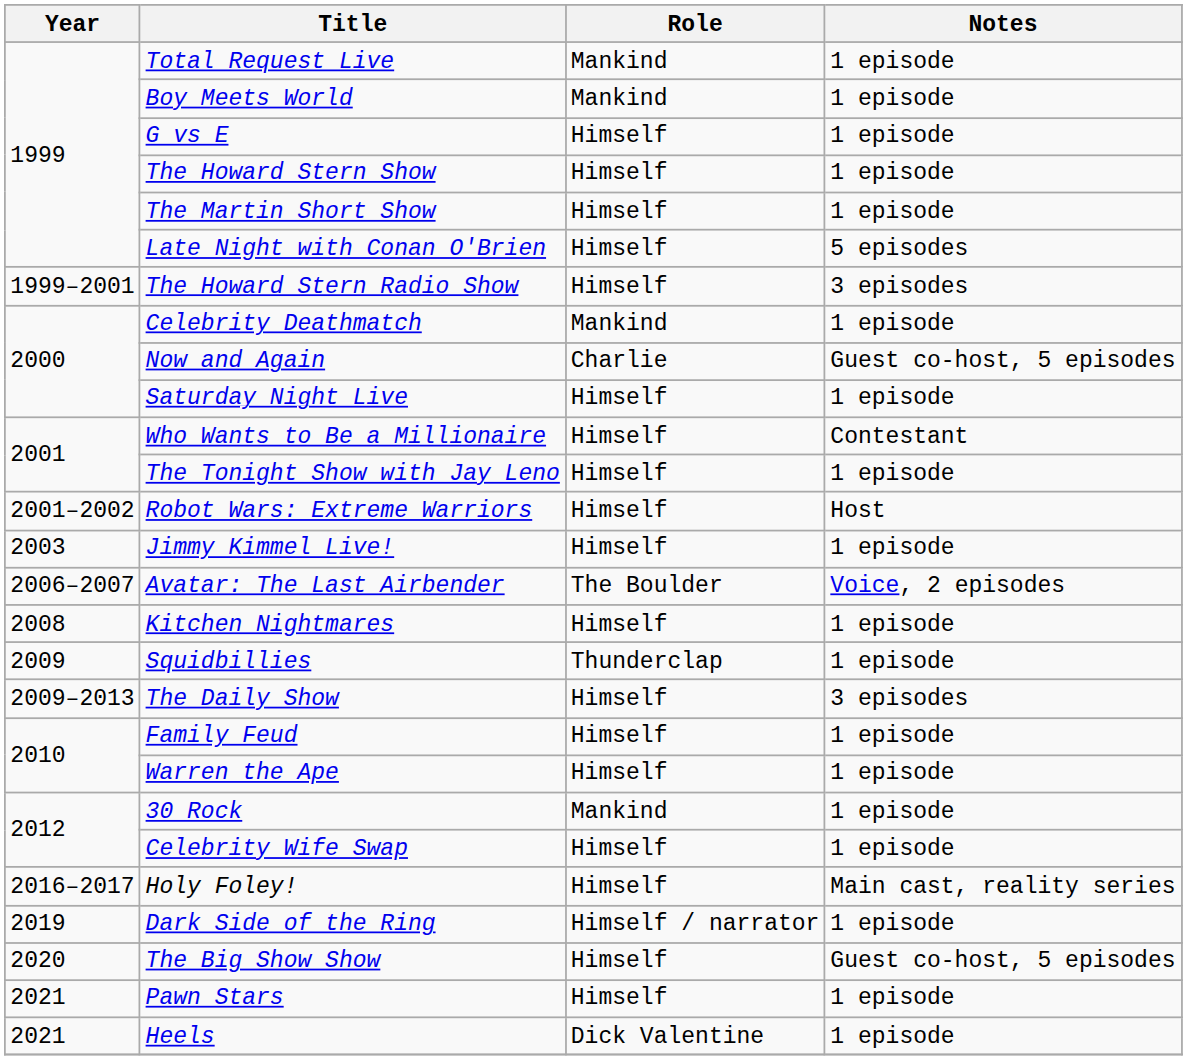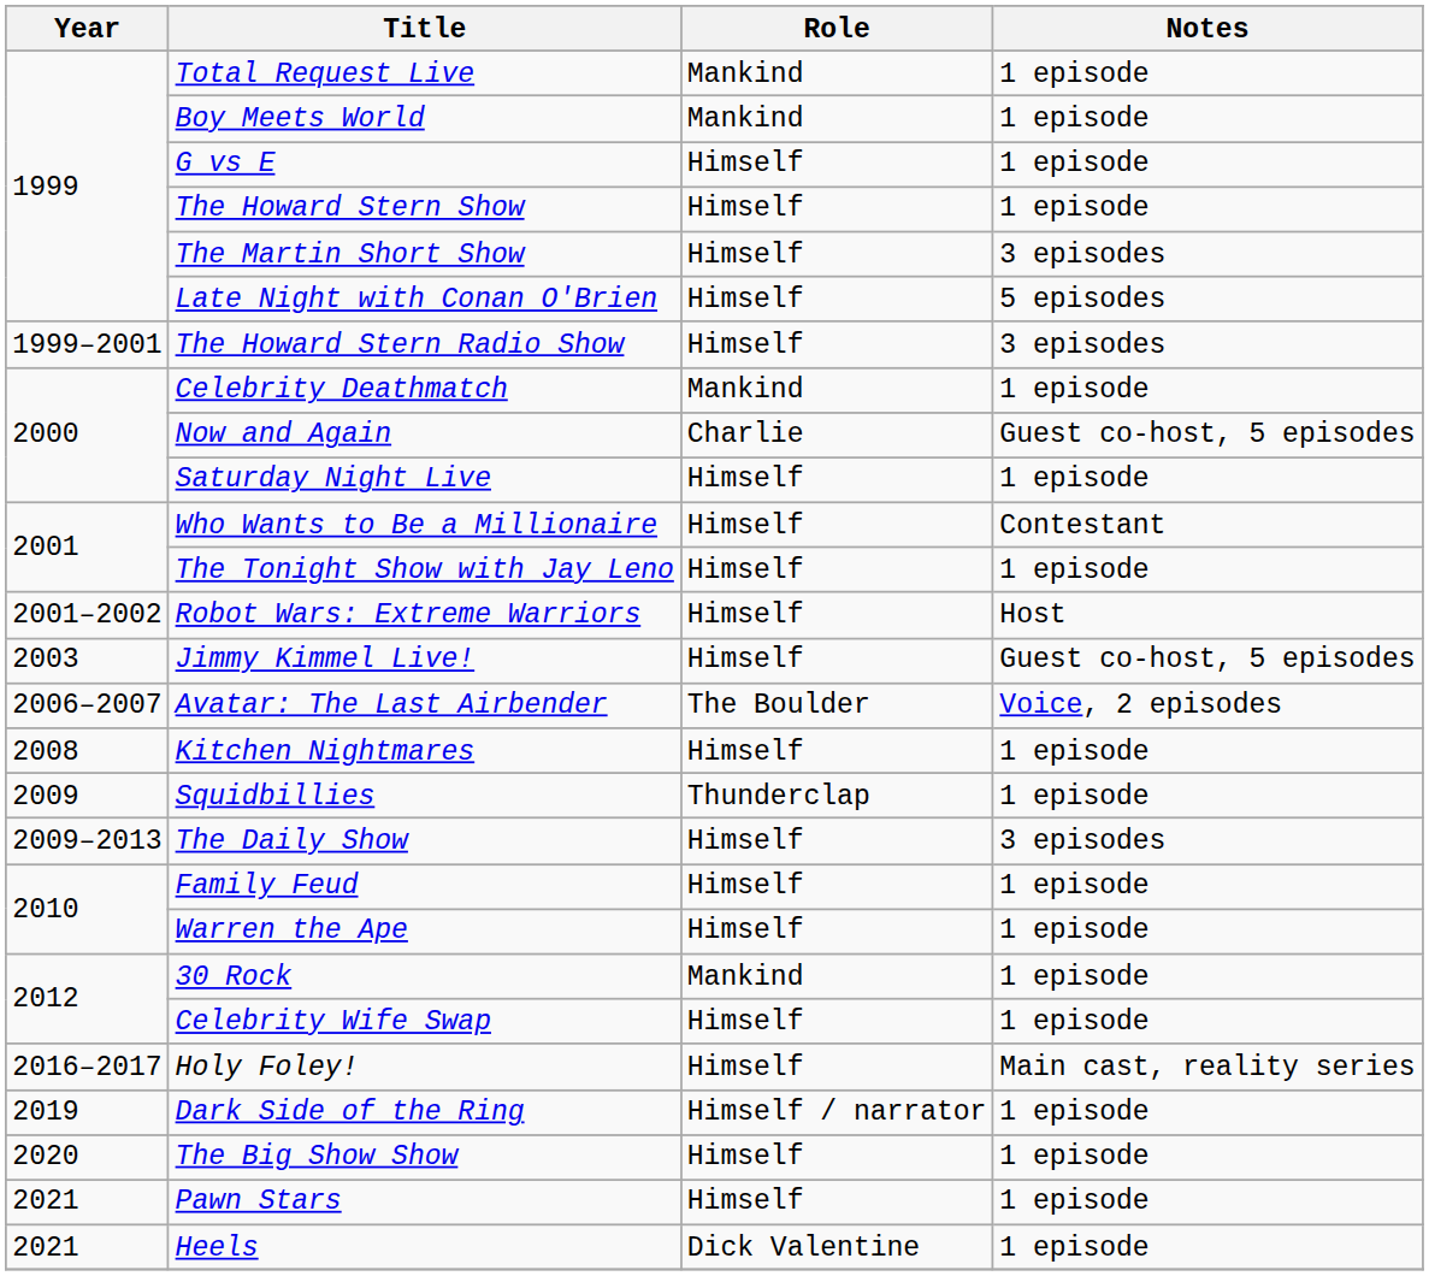 <table class="wikitable sortable">
 <tr>
 <th scope="col">Year</th>
 <th scope="col">Title</th>
 <th scope="col">Role</th>
 <th scope="col" class="unsortable">Notes</th>
 </tr>
 <tr>
 <td rowspan=6>1999</td>
 <td scope="row"><em><a href='#'>Total Request Live</a></em></td>
 <td>Mankind</td>
 <td>1 episode</td>
 </tr>
 <tr>
 <td scope="row"><em><a href='#'>Boy Meets World</a></em></td>
 <td>Mankind</td>
 <td>1 episode</td>
 </tr>
 <tr>
 <td scope="row"><em><a href='#'>G vs E</a></em></td>
 <td>Himself</td>
 <td>1 episode</td>
 </tr>
 <tr>
 <td scope="row"><em><a href='#'>The Howard Stern Show</a></em></td>
 <td>Himself</td>
 <td>1 episode</td>
 </tr>
 <tr>
 <td scope="row"><em><a href='#'>The Martin Short Show</a></em></td>
 <td>Himself</td>
-<td>1 episode</td>
+<td>3 episodes</td>
 </tr>
 <tr>
 <td scope="row"><em><a href='#'>Late Night with Conan O'Brien</a></em></td>
 <td>Himself</td>
 <td>5 episodes</td>
 </tr>
 <tr>
 <td>1999–2001</td>
 <td scope="row"><em><a href='#'>The Howard Stern Radio Show</a></em></td>
 <td>Himself</td>
 <td>3 episodes</td>
 </tr>
 <tr>
 <td rowspan=3>2000</td>
 <td scope="row"><em><a href='#'>Celebrity Deathmatch</a></em></td>
 <td>Mankind</td>
 <td>1 episode</td>
 </tr>
 <tr>
 <td scope="row"><em><a href='#'>Now and Again</a></em></td>
 <td>Charlie</td>
 <td>Guest co-host, 5 episodes</td>
 </tr>
 <tr>
 <td scope="row"><em><a href='#'>Saturday Night Live</a></em></td>
 <td>Himself</td>
 <td>1 episode</td>
 </tr>
 <tr>
 <td rowspan=2>2001</td>
 <td scope="row"><em><a href='#'>Who Wants to Be a Millionaire</a></em></td>
 <td>Himself</td>
 <td>Contestant</td>
 </tr>
 <tr>
 <td scope="row"><em><a href='#'>The Tonight Show with Jay Leno</a></em></td>
 <td>Himself</td>
 <td>1 episode</td>
 </tr>
 <tr>
 <td>2001–2002</td>
 <td scope="row"><em><a href='#'>Robot Wars: Extreme Warriors</a></em></td>
 <td>Himself</td>
 <td>Host</td>
 </tr>
 <tr>
 <td>2003</td>
 <td scope="row"><em><a href='#'>Jimmy Kimmel Live!</a></em></td>
 <td>Himself</td>
-<td>1 episode</td>
+<td>Guest co-host, 5 episodes</td>
 </tr>
 <tr>
 <td>2006–2007</td>
 <td scope="row"><em><a href='#'>Avatar: The Last Airbender</a></em></td>
 <td>The Boulder</td>
 <td><a href='#'>Voice</a>, 2 episodes</td>
 </tr>
 <tr>
 <td>2008</td>
 <td scope="row"><em><a href='#'>Kitchen Nightmares</a></em></td>
 <td>Himself</td>
 <td>1 episode</td>
 </tr>
 <tr>
 <td>2009</td>
 <td scope="row"><em><a href='#'>Squidbillies</a></em></td>
 <td>Thunderclap</td>
 <td>1 episode</td>
 </tr>
 <tr>
 <td>2009–2013</td>
 <td scope="row"><em><a href='#'>The Daily Show</a></em></td>
 <td>Himself</td>
 <td>3 episodes</td>
 </tr>
 <tr>
 <td rowspan=2>2010</td>
 <td scope="row"><em><a href='#'>Family Feud</a></em></td>
 <td>Himself</td>
 <td>1 episode</td>
 </tr>
 <tr>
 <td scope="row"><em><a href='#'>Warren the Ape</a></em></td>
 <td>Himself</td>
 <td>1 episode</td>
 </tr>
 <tr>
 <td rowspan=2>2012</td>
 <td scope="row"><em><a href='#'>30 Rock</a></em></td>
 <td>Mankind</td>
 <td>1 episode</td>
 </tr>
 <tr>
 <td scope="row"><em><a href='#'>Celebrity Wife Swap</a></em></td>
 <td>Himself</td>
 <td>1 episode</td>
 </tr>
 <tr>
 <td>2016–2017</td>
 <td scope="row"><em>Holy Foley!</em></td>
 <td>Himself</td>
 <td>Main cast, reality series</td>
 </tr>
 <tr>
 <td>2019</td>
 <td scope="row"><em><a href='#'>Dark Side of the Ring</a></em></td>
 <td>Himself / narrator</td>
 <td>1 episode</td>
 </tr>
 <tr>
 <td>2020</td>
 <td scope="row"><em><a href='#'>The Big Show Show</a></em></td>
 <td>Himself</td>
-<td>Guest co-host, 5 episodes</td>
+<td>1 episode</td>
 </tr>
 <tr>
 <td>2021</td>
 <td scope="row"><em><a href='#'>Pawn Stars</a></em></td>
 <td>Himself</td>
 <td>1 episode</td>
 </tr>
 <tr>
 <td>2021</td>
 <td scope="row"><em><a href='#'>Heels</a></em></td>
 <td>Dick Valentine</td>
 <td>1 episode</td>
 </tr>
 <tr>
 </tr>
 </table>
